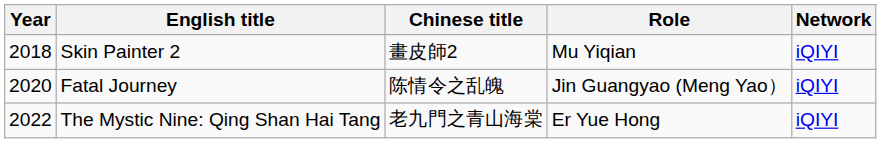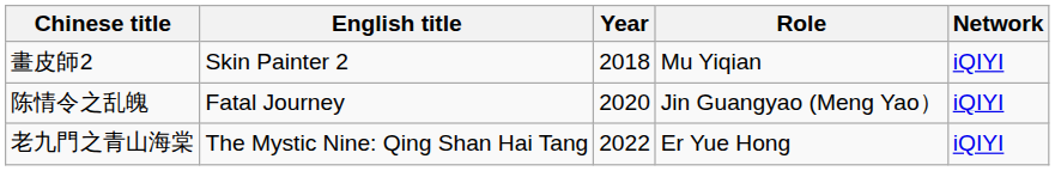 <table class="wikitable">
 <tr>
+<th>Chinese title</th>
+<th>English title</th>
 <th>Year</th>
-<th>English title</th>
-<th>Chinese title</th>
 <th>Role</th>
 <th>Network</th>
 </tr>
 <tr>
+<td>畫皮師2</td>
+<td>Skin Painter 2</td>
 <td>2018</td>
-<td>Skin Painter 2</td>
-<td>畫皮師2</td>
 <td>Mu Yiqian</td>
 <td><a href='#'>iQIYI</a></td>
 </tr>
 <tr>
+<td>陈情令之乱魄</td>
+<td>Fatal Journey</td>
 <td>2020</td>
-<td>Fatal Journey</td>
-<td>陈情令之乱魄</td>
 <td>Jin Guangyao (Meng Yao）</td>
 <td><a href='#'>iQIYI</a></td>
 </tr>
 <tr>
+<td>老九門之青山海棠</td>
+<td>The Mystic Nine: Qing Shan Hai Tang</td>
 <td>2022</td>
-<td>The Mystic Nine: Qing Shan Hai Tang</td>
-<td>老九門之青山海棠</td>
 <td>Er Yue Hong</td>
 <td><a href='#'>iQIYI</a></td>
 </tr>
 </table>
